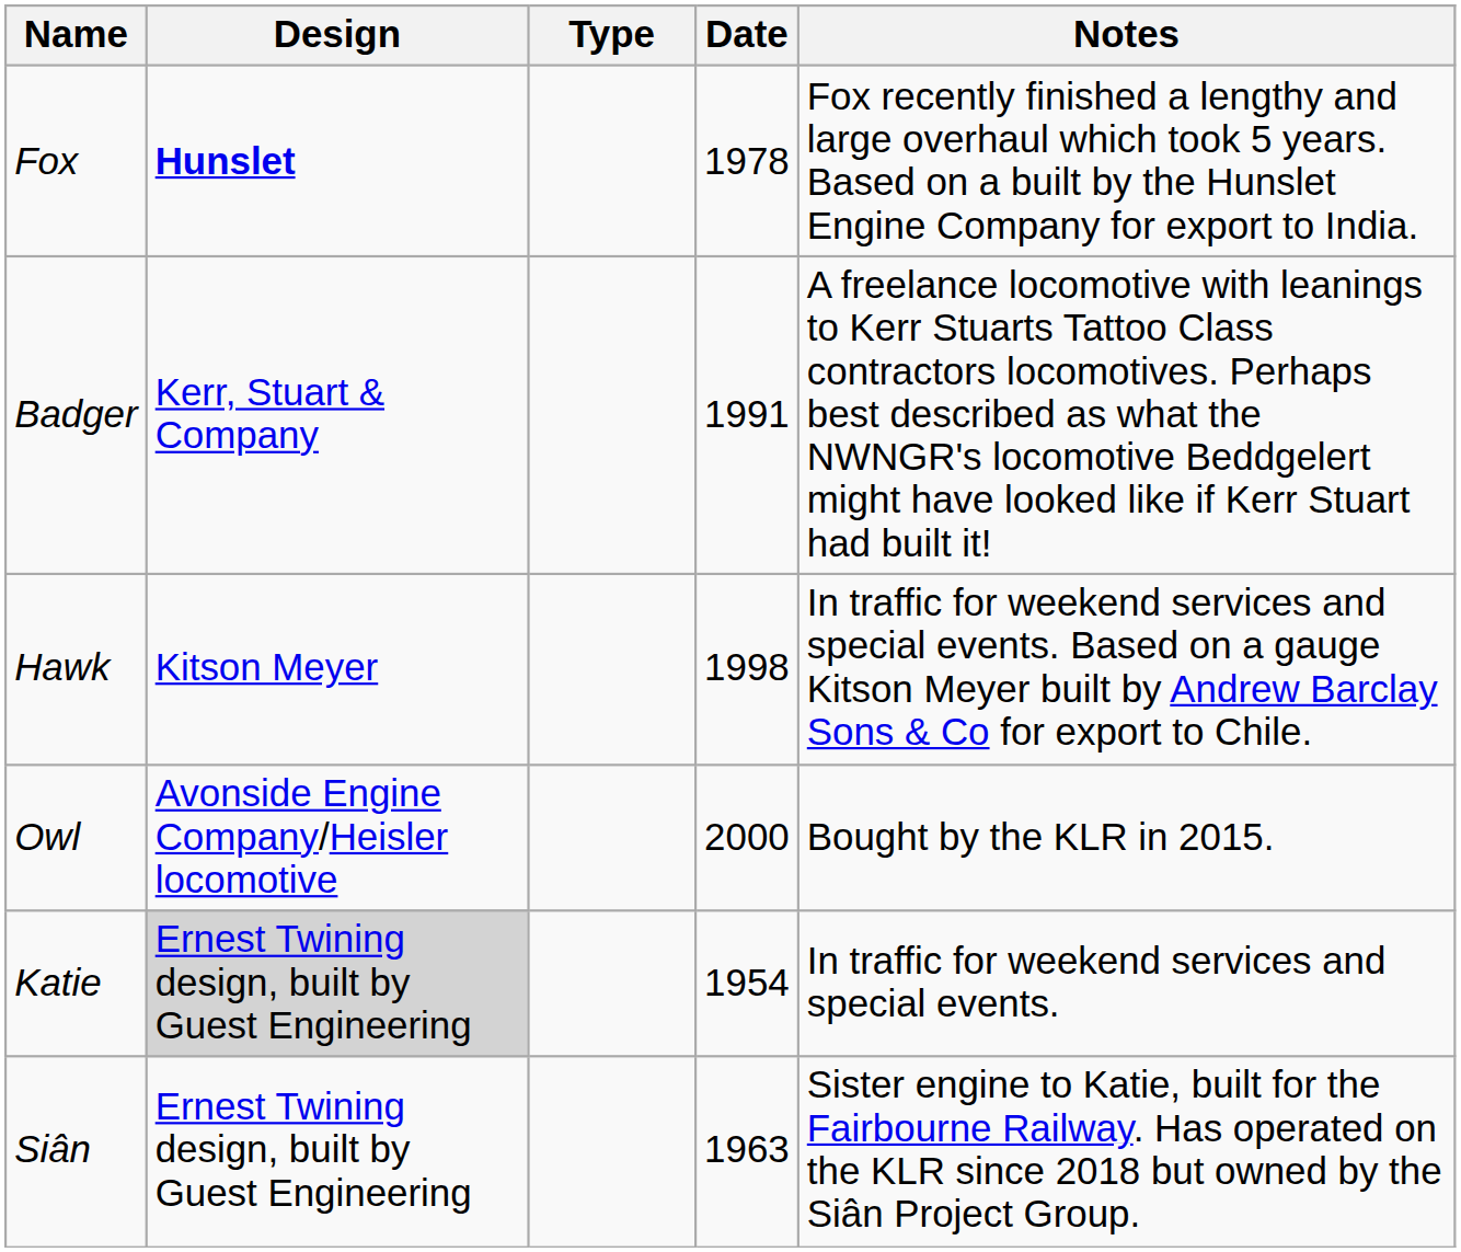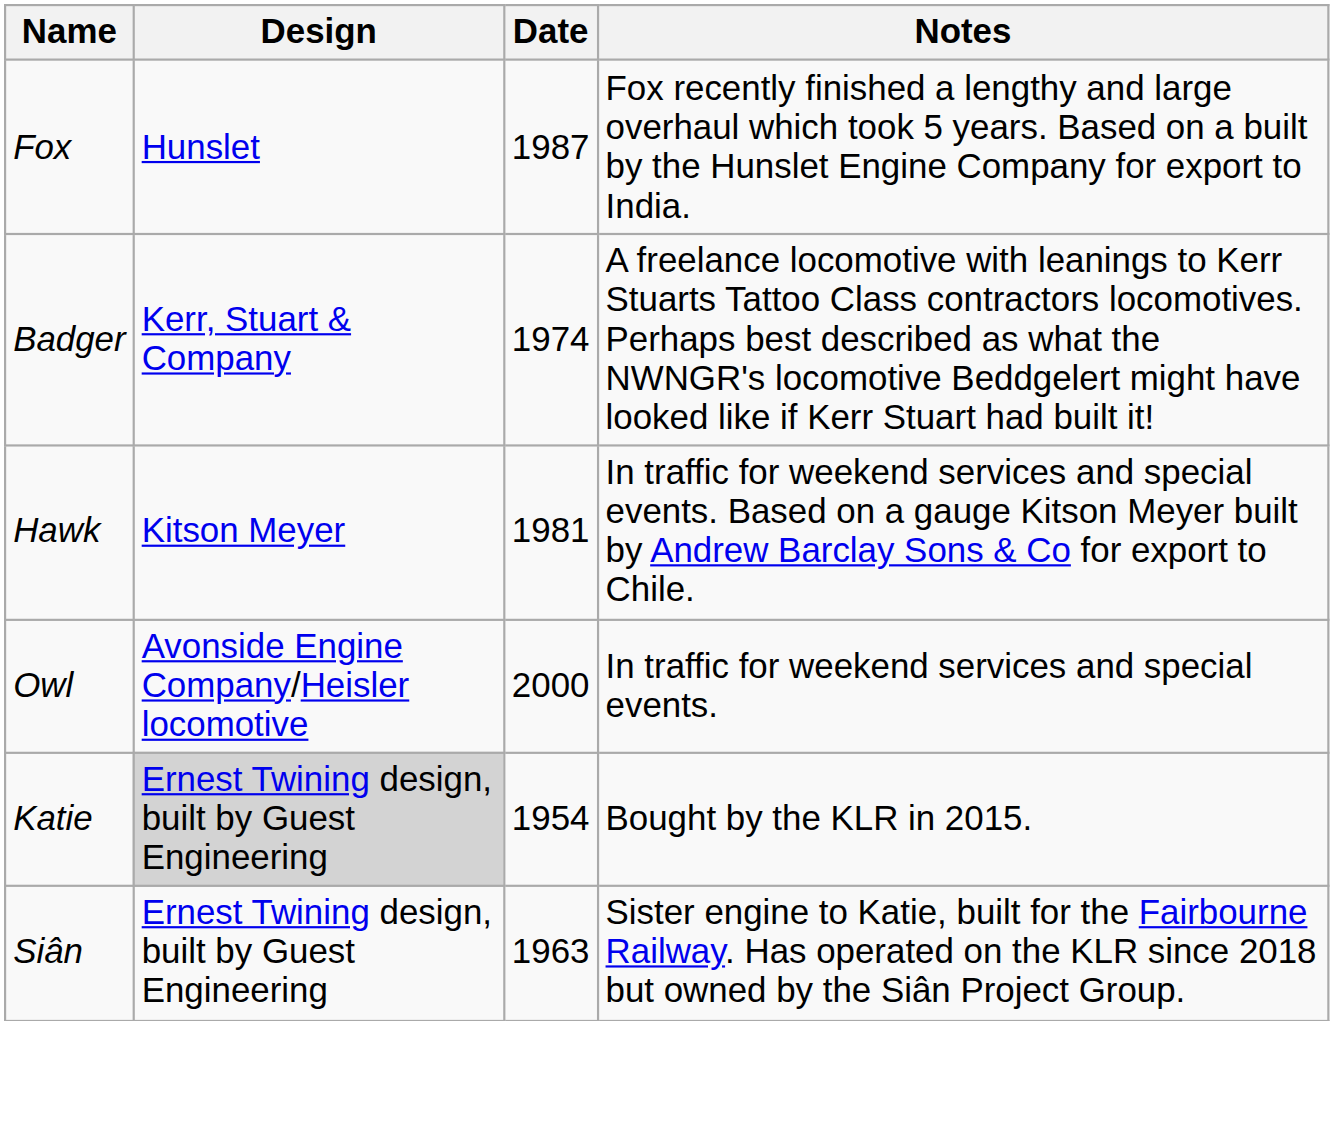 <table class="wikitable">
 <tr>
 <th>Name</th>
 <th>Design</th>
-<th>   Type   </th>
 <th>Date</th>
 <th>Notes</th>
 </tr>
 <tr>
 <td><em>Fox</em></td>
-<td><strong><a href='#'>Hunslet</a></strong></td>
-<td align="center"></td>
-<td>1978</td>
+<td><a href='#'>Hunslet</a></td>
+<td>1987</td>
 <td>Fox recently finished a lengthy and large overhaul which took 5 years. Based on a  built by the Hunslet Engine Company for export to India.</td>
 </tr>
 <tr>
 <td><em>Badger</em></td>
 <td><a href='#'>Kerr, Stuart & Company</a></td>
-<td align="center"></td>
-<td>1991</td>
+<td>1974</td>
 <td>A freelance locomotive with leanings to Kerr Stuarts Tattoo Class contractors locomotives. Perhaps best described as what the NWNGR's locomotive Beddgelert might have looked like if Kerr Stuart had built it!</td>
 </tr>
 <tr>
 <td><em>Hawk</em></td>
 <td><a href='#'>Kitson Meyer</a></td>
-<td align="center"></td>
-<td>1998</td>
+<td>1981</td>
 <td>In traffic for weekend services and special events. Based on a  gauge Kitson Meyer built by <a href='#'>Andrew Barclay Sons & Co</a> for export to Chile.</td>
 </tr>
 <tr>
 <td><em>Owl</em></td>
 <td><a href='#'>Avonside Engine Company</a>/<a href='#'>Heisler locomotive</a></td>
-<td align="center"></td>
 <td>2000</td>
-<td>Bought by the KLR in 2015.</td>
+<td>In traffic for weekend services and special events.</td>
 </tr>
 <tr>
 <td><em>Katie</em></td>
 <td style="background: lightgrey;"><a href='#'>Ernest Twining</a> design, built by Guest Engineering</td>
-<td></td>
 <td>1954</td>
-<td>In traffic for weekend services and special events.</td>
+<td>Bought by the KLR in 2015.</td>
 </tr>
 <tr>
 <td><em>Siân</em></td>
 <td><a href='#'>Ernest Twining</a> design, built by Guest Engineering</td>
-<td></td>
 <td>1963</td>
 <td>Sister engine to Katie, built for the <a href='#'>Fairbourne Railway</a>. Has operated on the KLR since 2018 but owned by the Siân Project Group.</td>
 </tr>
 </table>
